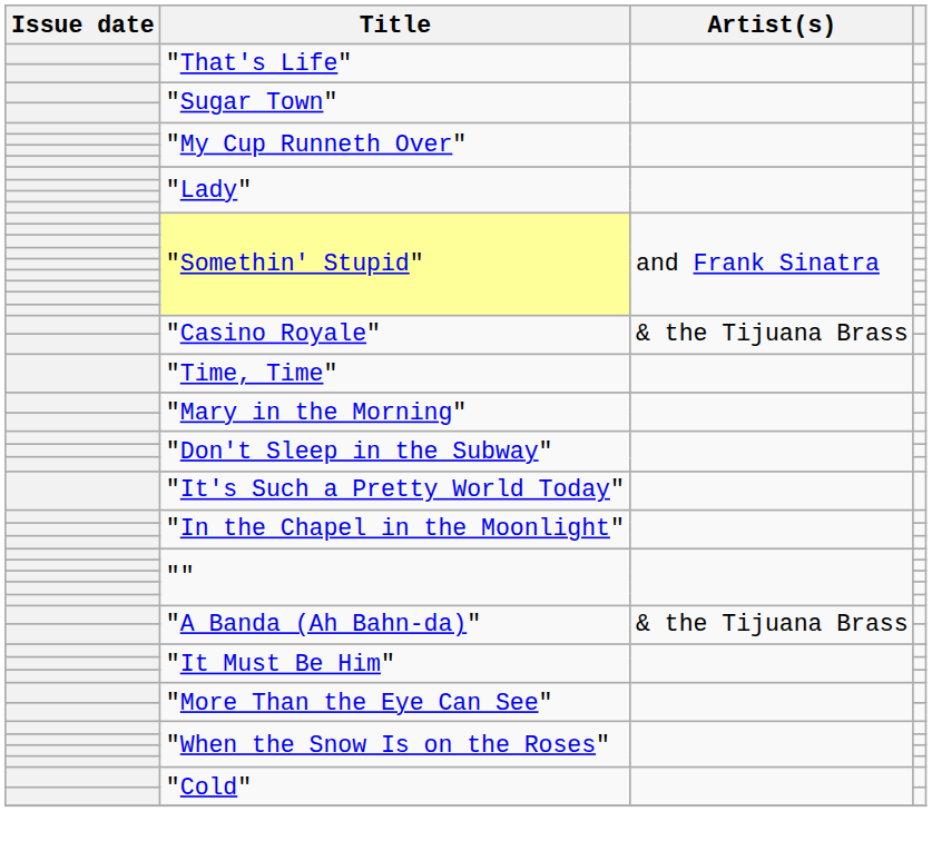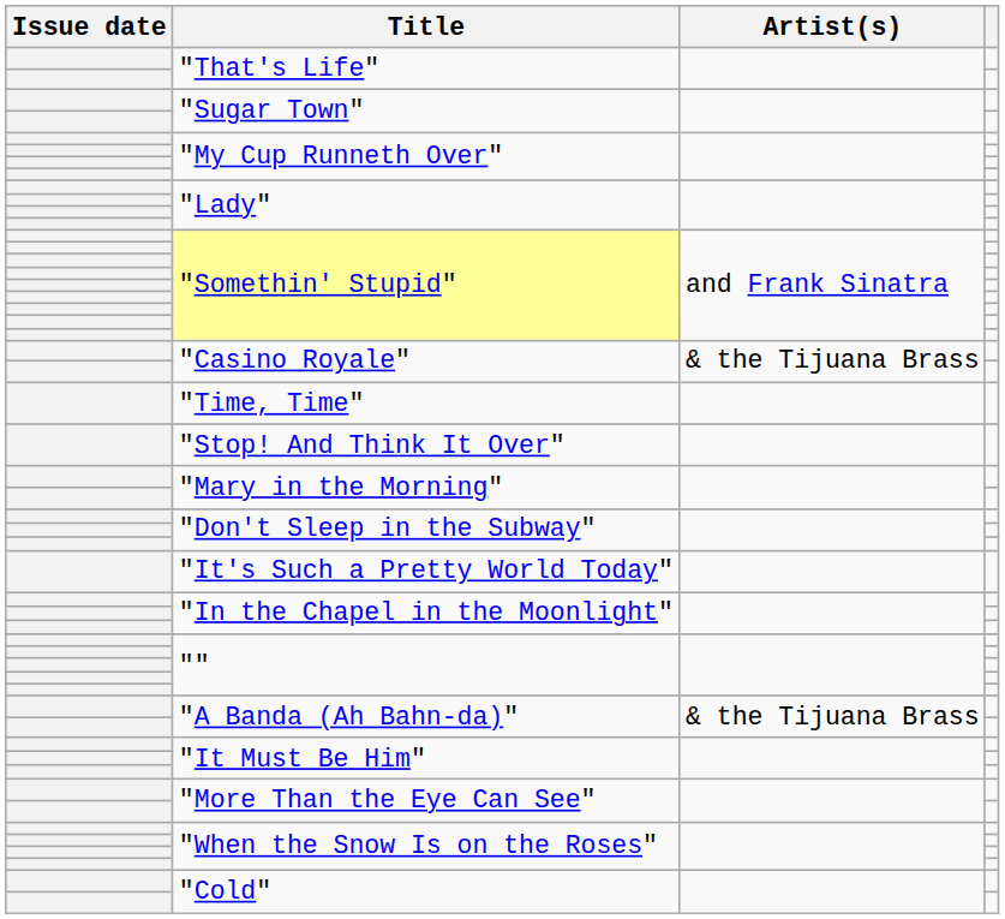 <table class="wikitable sortable plainrowheaders">
 <tr>
 <th scope=col>Issue date</th>
 <th scope=col>Title</th>
 <th scope=col>Artist(s)</th>
 <th scope=col class=unsortable></th>
 </tr>
 <tr>
 <th scope=row></th>
 <td rowspan="2">"<a href='#'>That's Life</a>"</td>
 <td rowspan="2"></td>
 <td align=center></td>
 </tr>
 <tr>
 <th scope=row></th>
 <td align=center></td>
 </tr>
 <tr>
 <th scope=row></th>
 <td rowspan="2">"<a href='#'>Sugar Town</a>"</td>
 <td rowspan="2"></td>
 <td align=center></td>
 </tr>
 <tr>
 <th scope=row></th>
 <td align=center></td>
 </tr>
 <tr>
 <th scope=row></th>
 <td rowspan="4">"<a href='#'>My Cup Runneth Over</a>"</td>
 <td rowspan="4"></td>
 <td align=center></td>
 </tr>
 <tr>
 <th scope=row></th>
 <td align=center></td>
 </tr>
 <tr>
 <th scope=row></th>
 <td align=center></td>
 </tr>
 <tr>
 <th scope=row></th>
 <td align=center></td>
 </tr>
 <tr>
 <th scope=row></th>
 <td rowspan="4">"<a href='#'>Lady</a>"</td>
 <td rowspan="4"></td>
 <td align=center></td>
 </tr>
 <tr>
 <th scope=row></th>
 <td align=center></td>
 </tr>
 <tr>
 <th scope=row></th>
 <td align=center></td>
 </tr>
 <tr>
 <th scope=row></th>
 <td align=center></td>
 </tr>
 <tr>
 <th scope=row></th>
 <td bgcolor=#FFFF99 rowspan="9">"<a href='#'>Somethin' Stupid</a>" </td>
 <td rowspan="9"> and <a href='#'>Frank Sinatra</a></td>
 <td align=center></td>
 </tr>
 <tr>
 <th scope=row></th>
 <td align=center></td>
 </tr>
 <tr>
 <th scope=row></th>
 <td align=center></td>
 </tr>
 <tr>
 <th scope=row></th>
 <td align=center></td>
 </tr>
 <tr>
 <th scope=row></th>
 <td align=center></td>
 </tr>
 <tr>
 <th scope=row></th>
 <td align=center></td>
 </tr>
 <tr>
 <th scope=row></th>
 <td align=center></td>
 </tr>
 <tr>
 <th scope=row></th>
 <td align=center></td>
 </tr>
 <tr>
 <th scope=row></th>
 <td align=center></td>
 </tr>
 <tr>
 <th scope=row></th>
 <td rowspan="2">"<a href='#'>Casino Royale</a>"</td>
 <td rowspan="2"> & the Tijuana Brass</td>
 <td align=center></td>
 </tr>
 <tr>
 <th scope=row></th>
 <td align=center></td>
 </tr>
 <tr>
 <th scope=row></th>
 <td rowspan="1">"<a href='#'>Time, Time</a>"</td>
+<td rowspan="1"></td>
+<td align=center></td>
+</tr>
+<tr>
+<th scope=row></th>
+<td rowspan="1">"<a href='#'>Stop! And Think It Over</a>"</td>
 <td rowspan="1"></td>
 <td align=center></td>
 </tr>
 <tr>
 <th scope=row></th>
 <td rowspan="2">"<a href='#'>Mary in the Morning</a>"</td>
 <td rowspan="2"></td>
 <td align=center></td>
 </tr>
 <tr>
 <th scope=row></th>
 <td align=center></td>
 </tr>
 <tr>
 <th scope=row></th>
 <td rowspan="3">"<a href='#'>Don't Sleep in the Subway</a>"</td>
 <td rowspan="3"></td>
 <td align=center></td>
 </tr>
 <tr>
 <th scope=row></th>
 <td align=center></td>
 </tr>
 <tr>
 <th scope=row></th>
 <td align=center></td>
 </tr>
 <tr>
 <th scope=row></th>
 <td rowspan="1">"<a href='#'>It's Such a Pretty World Today</a>"</td>
 <td rowspan="1"></td>
 <td align=center></td>
 </tr>
 <tr>
 <th scope=row></th>
 <td rowspan="3">"<a href='#'>In the Chapel in the Moonlight</a>"</td>
 <td rowspan="3"></td>
 <td align=center></td>
 </tr>
 <tr>
 <th scope=row></th>
 <td align=center></td>
 </tr>
 <tr>
 <th scope=row></th>
 <td align=center></td>
 </tr>
 <tr>
 <th scope=row></th>
 <td rowspan="5">""</td>
 <td rowspan="5"></td>
 <td align=center></td>
 </tr>
 <tr>
 <th scope=row></th>
 <td align=center></td>
 </tr>
 <tr>
 <th scope=row></th>
 <td align=center></td>
 </tr>
 <tr>
 <th scope=row></th>
 <td align=center></td>
 </tr>
 <tr>
 <th scope=row></th>
 <td align=center></td>
 </tr>
 <tr>
 <th scope=row></th>
 <td rowspan="2">"<a href='#'>A Banda (Ah Bahn-da)</a>"</td>
 <td rowspan="2"> & the Tijuana Brass</td>
 <td align=center></td>
 </tr>
 <tr>
 <th scope=row></th>
 <td align=center></td>
 </tr>
 <tr>
 <th scope=row></th>
 <td rowspan="3">"<a href='#'>It Must Be Him</a>"</td>
 <td rowspan="3"></td>
 <td align=center></td>
 </tr>
 <tr>
 <th scope=row></th>
 <td align=center></td>
 </tr>
 <tr>
 <th scope=row></th>
 <td align=center></td>
 </tr>
 <tr>
 <th scope=row></th>
 <td rowspan="2">"<a href='#'>More Than the Eye Can See</a>"</td>
 <td rowspan="2"></td>
 <td align=center></td>
 </tr>
 <tr>
 <th scope=row></th>
 <td align=center></td>
 </tr>
 <tr>
 <th scope=row></th>
 <td rowspan="4">"<a href='#'>When the Snow Is on the Roses</a>"</td>
 <td rowspan="4"></td>
 <td align=center></td>
 </tr>
 <tr>
 <th scope=row></th>
 <td align=center></td>
 </tr>
 <tr>
 <th scope=row></th>
 <td align=center></td>
 </tr>
 <tr>
 <th scope=row></th>
 <td align=center></td>
 </tr>
 <tr>
 <th scope=row></th>
 <td rowspan="2">"<a href='#'>Cold</a>"</td>
 <td rowspan="2"></td>
 <td align=center></td>
 </tr>
 <tr>
 <th scope=row></th>
 <td align=center></td>
 </tr>
 <tr>
 </tr>
 </table>
